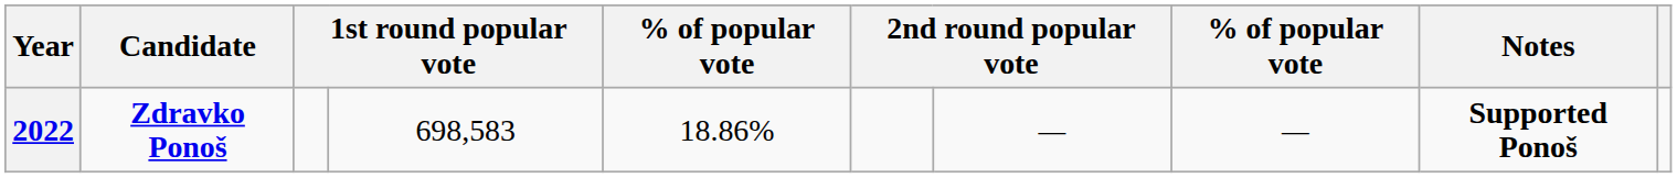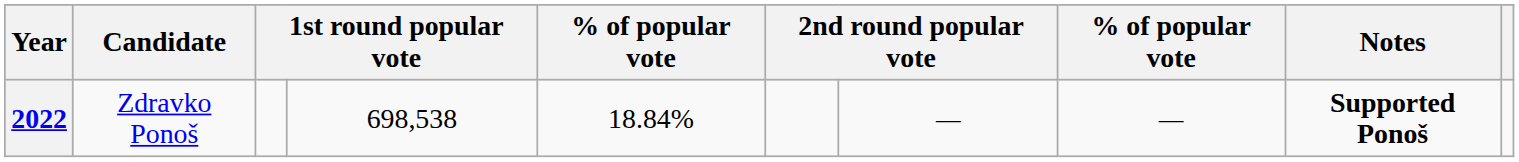 <table class="wikitable" style="text-align:center">
 <tr>
 <th>Year</th>
 <th>Candidate</th>
 <th colspan="2">1st round popular vote</th>
 <th>% of popular vote</th>
 <th colspan="2">2nd round popular vote</th>
 <th>% of popular vote</th>
 <th>Notes</th>
 <th></th>
 </tr>
 <tr>
 <th><a href='#'>2022</a></th>
-<td><strong><a href='#'>Zdravko Ponoš</a></strong></td>
+<td><a href='#'>Zdravko Ponoš</a></td>
 <td></td>
-<td>698,583</td>
-<td>18.86%</td>
+<td>698,538</td>
+<td>18.84%</td>
 <td></td>
 <td><em>—</em></td>
 <td><em>—</em></td>
 <td><strong>Supported Ponoš</strong></td>
 <td></td>
 </tr>
 </table>
